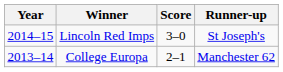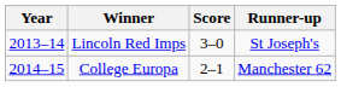 <table class="wikitable" style="text-align: center;">
 <tr>
 <th>Year</th>
 <th>Winner</th>
 <th>Score</th>
 <th>Runner-up</th>
 </tr>
 <tr>
-<td><a href='#'>2014–15</a></td>
+<td><a href='#'>2013–14</a></td>
 <td><a href='#'>Lincoln Red Imps</a></td>
 <td>3–0</td>
 <td><a href='#'>St Joseph's</a></td>
 </tr>
 <tr>
-<td><a href='#'>2013–14</a></td>
+<td><a href='#'>2014–15</a></td>
 <td><a href='#'>College Europa</a></td>
 <td>2–1 </td>
 <td><a href='#'>Manchester 62</a></td>
 </tr>
 </table>
